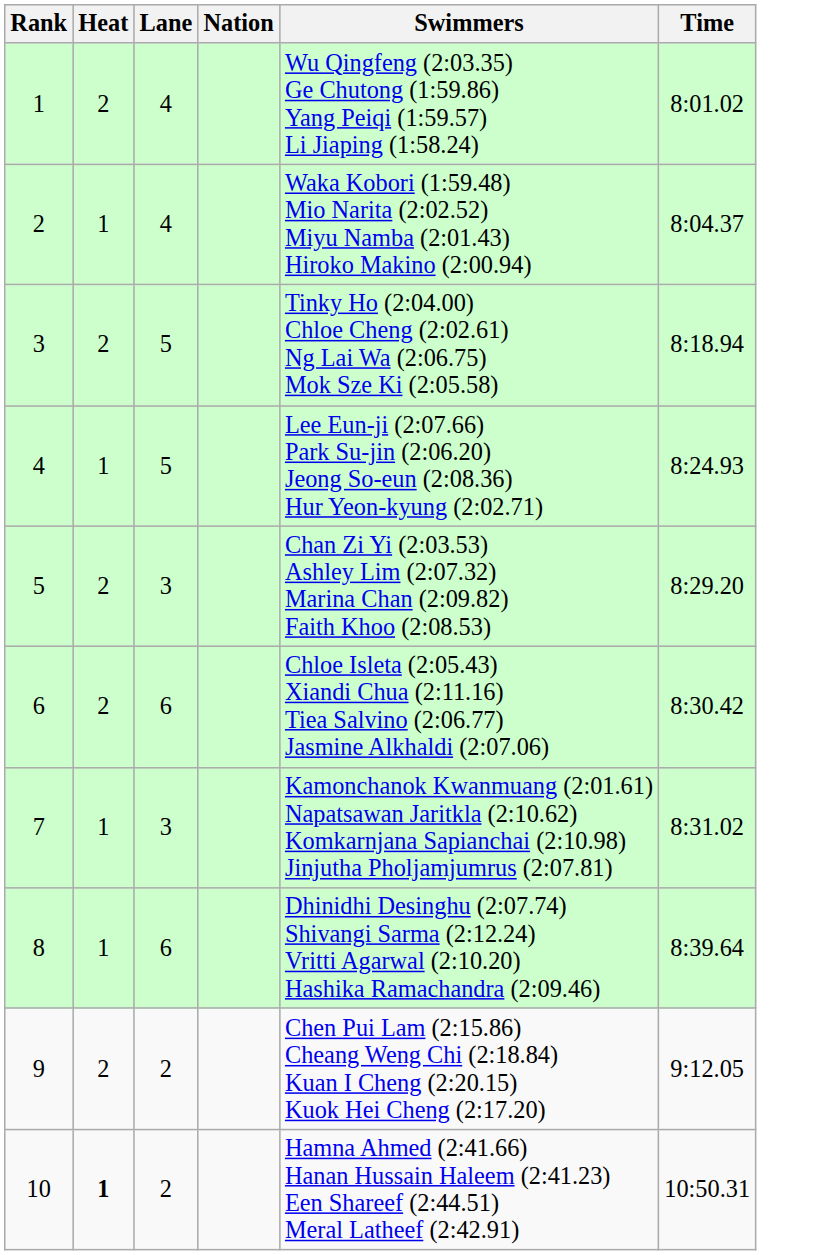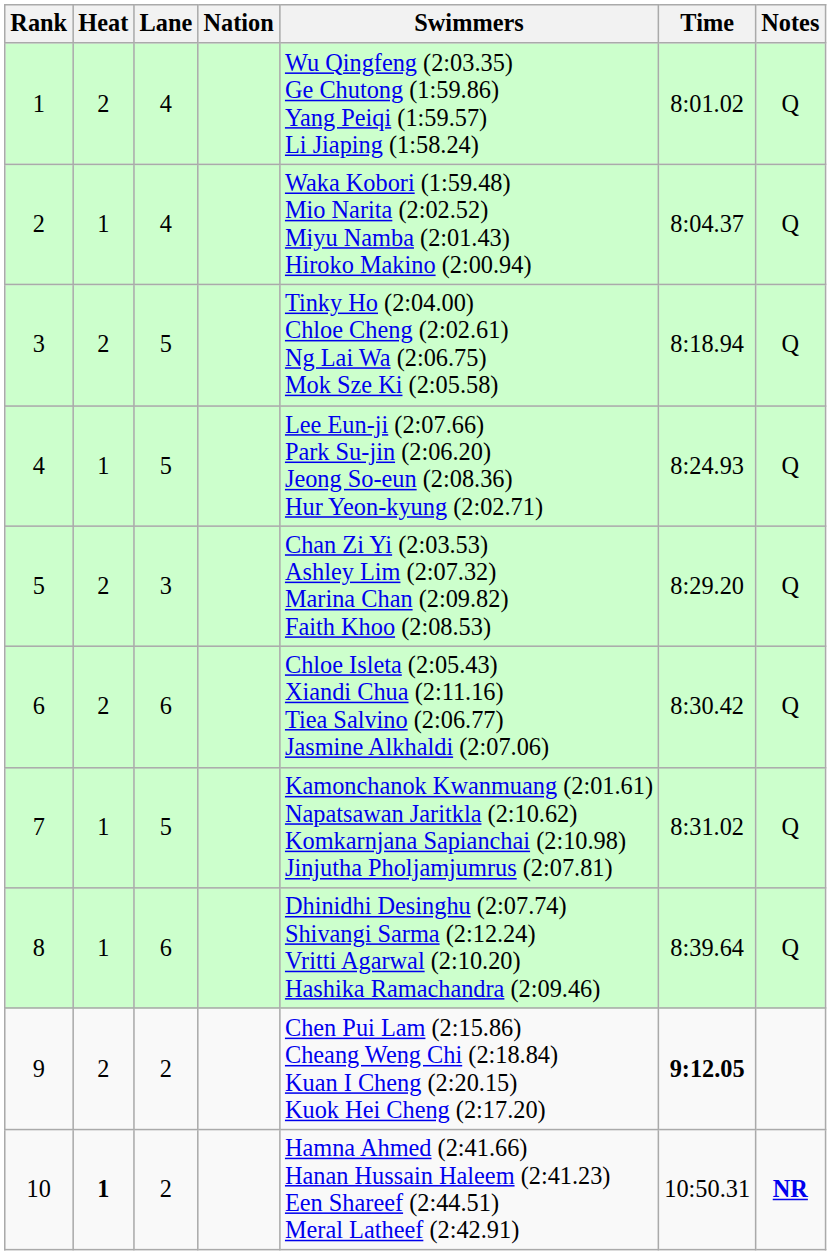 <table class="wikitable sortable" style="text-align:center">
 <tr>
 <th>Rank</th>
 <th>Heat</th>
 <th>Lane</th>
 <th>Nation</th>
 <th>Swimmers</th>
 <th>Time</th>
+<th>Notes</th>
 </tr>
 <tr bgcolor=ccffcc>
 <td>1</td>
 <td>2</td>
 <td>4</td>
 <td align=left></td>
 <td align=left><a href='#'>Wu Qingfeng</a> (2:03.35)<br><a href='#'>Ge Chutong</a> (1:59.86)<br><a href='#'>Yang Peiqi</a> (1:59.57)<br><a href='#'>Li Jiaping</a> (1:58.24)</td>
 <td>8:01.02</td>
+<td>Q</td>
 </tr>
 <tr bgcolor=ccffcc>
 <td>2</td>
 <td>1</td>
 <td>4</td>
 <td align=left></td>
 <td align=left><a href='#'>Waka Kobori</a> (1:59.48)<br><a href='#'>Mio Narita</a> (2:02.52)<br><a href='#'>Miyu Namba</a> (2:01.43)<br><a href='#'>Hiroko Makino</a> (2:00.94)</td>
 <td>8:04.37</td>
+<td>Q</td>
 </tr>
 <tr bgcolor=ccffcc>
 <td>3</td>
 <td>2</td>
 <td>5</td>
 <td align=left></td>
 <td align=left><a href='#'>Tinky Ho</a> (2:04.00)<br><a href='#'>Chloe Cheng</a> (2:02.61)<br><a href='#'>Ng Lai Wa</a> (2:06.75)<br><a href='#'>Mok Sze Ki</a> (2:05.58)</td>
 <td>8:18.94</td>
+<td>Q</td>
 </tr>
 <tr bgcolor=ccffcc>
 <td>4</td>
 <td>1</td>
 <td>5</td>
 <td align=left></td>
 <td align=left><a href='#'>Lee Eun-ji</a> (2:07.66)<br><a href='#'>Park Su-jin</a> (2:06.20)<br><a href='#'>Jeong So-eun</a> (2:08.36)<br><a href='#'>Hur Yeon-kyung</a> (2:02.71)</td>
 <td>8:24.93</td>
+<td>Q</td>
 </tr>
 <tr bgcolor=ccffcc>
 <td>5</td>
 <td>2</td>
 <td>3</td>
 <td align=left></td>
 <td align=left><a href='#'>Chan Zi Yi</a> (2:03.53)<br><a href='#'>Ashley Lim</a> (2:07.32)<br><a href='#'>Marina Chan</a> (2:09.82)<br><a href='#'>Faith Khoo</a> (2:08.53)</td>
 <td>8:29.20</td>
+<td>Q</td>
 </tr>
 <tr bgcolor=ccffcc>
 <td>6</td>
 <td>2</td>
 <td>6</td>
 <td align=left></td>
 <td align=left><a href='#'>Chloe Isleta</a> (2:05.43)<br><a href='#'>Xiandi Chua</a> (2:11.16)<br><a href='#'>Tiea Salvino</a> (2:06.77)<br><a href='#'>Jasmine Alkhaldi</a> (2:07.06)</td>
 <td>8:30.42</td>
+<td>Q</td>
 </tr>
 <tr bgcolor=ccffcc>
 <td>7</td>
 <td>1</td>
-<td>3</td>
+<td>5</td>
 <td align=left></td>
 <td align=left><a href='#'>Kamonchanok Kwanmuang</a> (2:01.61)<br><a href='#'>Napatsawan Jaritkla</a> (2:10.62)<br><a href='#'>Komkarnjana Sapianchai</a> (2:10.98)<br><a href='#'>Jinjutha Pholjamjumrus</a> (2:07.81)</td>
 <td>8:31.02</td>
+<td>Q</td>
 </tr>
 <tr bgcolor=ccffcc>
 <td>8</td>
 <td>1</td>
 <td>6</td>
 <td align=left></td>
 <td align=left><a href='#'>Dhinidhi Desinghu</a> (2:07.74)<br><a href='#'>Shivangi Sarma</a> (2:12.24)<br><a href='#'>Vritti Agarwal</a> (2:10.20)<br><a href='#'>Hashika Ramachandra</a> (2:09.46)</td>
 <td>8:39.64</td>
+<td>Q</td>
 </tr>
 <tr>
 <td>9</td>
 <td>2</td>
 <td>2</td>
 <td align=left></td>
 <td align=left><a href='#'>Chen Pui Lam</a> (2:15.86)<br><a href='#'>Cheang Weng Chi</a> (2:18.84)<br><a href='#'>Kuan I Cheng</a> (2:20.15)<br><a href='#'>Kuok Hei Cheng</a> (2:17.20)</td>
-<td>9:12.05</td>
+<td><strong>9:12.05</strong></td>
+<td></td>
 </tr>
 <tr>
 <td>10</td>
 <td><strong>1</strong></td>
 <td>2</td>
 <td align=left></td>
 <td align=left><a href='#'>Hamna Ahmed</a> (2:41.66)<br><a href='#'>Hanan Hussain Haleem</a> (2:41.23)<br><a href='#'>Een Shareef</a> (2:44.51)<br><a href='#'>Meral Latheef</a> (2:42.91)</td>
 <td>10:50.31</td>
+<td><strong><a href='#'>NR</a></strong></td>
 </tr>
 </table>
